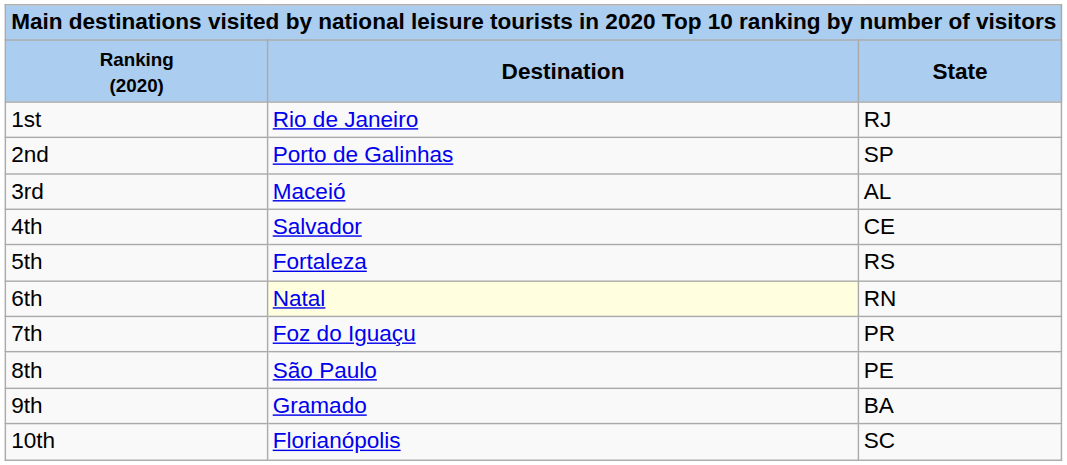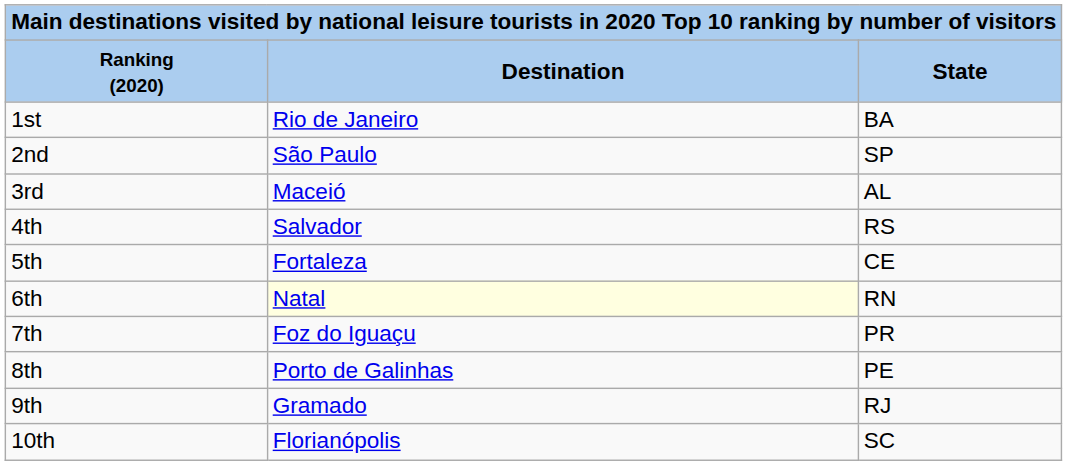 <table class="wikitable" style="float:right; margin:10px">
 <tr>
 <th colspan="8" style="text-align:center; background:#abcdef;"><strong>Main destinations visited by national leisure tourists in 2020 Top 10 ranking by number of visitors</strong></th>
 </tr>
 <tr style="text-align:center; background:#abcdef;">
 <th style="background: #ABCDEF;"><small>Ranking <br>(2020)</small></th>
 <th style="background: #ABCDEF;">Destination</th>
 <th style="background: #ABCDEF;">State</th>
 </tr>
 <tr style="text-align:left;">
 <td>1st</td>
 <td><a href='#'>Rio de Janeiro</a></td>
-<td>RJ</td>
+<td>BA</td>
 </tr>
 <tr style="text-align:left;">
 <td>2nd</td>
-<td><a href='#'>Porto de Galinhas</a></td>
+<td><a href='#'>São Paulo</a></td>
 <td>SP</td>
 </tr>
 <tr style="text-align:left;">
 <td>3rd</td>
 <td><a href='#'>Maceió</a></td>
 <td>AL</td>
 </tr>
 <tr style="text-align:left;">
 <td>4th</td>
 <td><a href='#'>Salvador</a></td>
-<td>CE</td>
+<td>RS</td>
 </tr>
 <tr style="text-align:left;">
 <td>5th</td>
 <td><a href='#'>Fortaleza</a></td>
-<td>RS</td>
+<td>CE</td>
 </tr>
 <tr style="text-align:left;">
 <td>6th</td>
 <td style="background: lightyellow;"><a href='#'>Natal</a></td>
 <td>RN</td>
 </tr>
 <tr style="text-align:left;">
 <td>7th</td>
 <td><a href='#'>Foz do Iguaçu</a></td>
 <td>PR</td>
 </tr>
 <tr style="text-align:left;">
 <td>8th</td>
-<td><a href='#'>São Paulo</a></td>
+<td><a href='#'>Porto de Galinhas</a></td>
 <td>PE</td>
 </tr>
 <tr style="text-align:left;">
 <td>9th</td>
 <td><a href='#'>Gramado</a></td>
-<td>BA</td>
+<td>RJ</td>
 </tr>
 <tr style="text-align:left;">
 <td>10th</td>
 <td><a href='#'>Florianópolis</a></td>
 <td>SC</td>
 </tr>
 </table>
